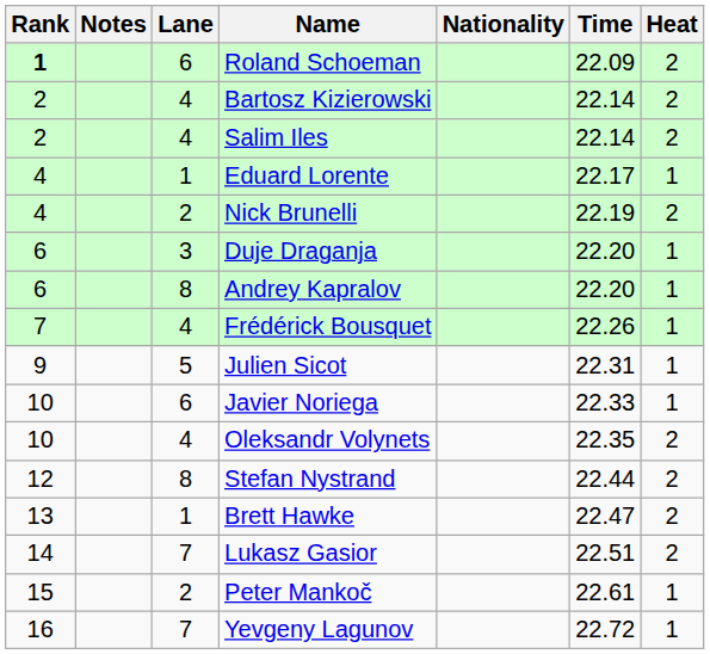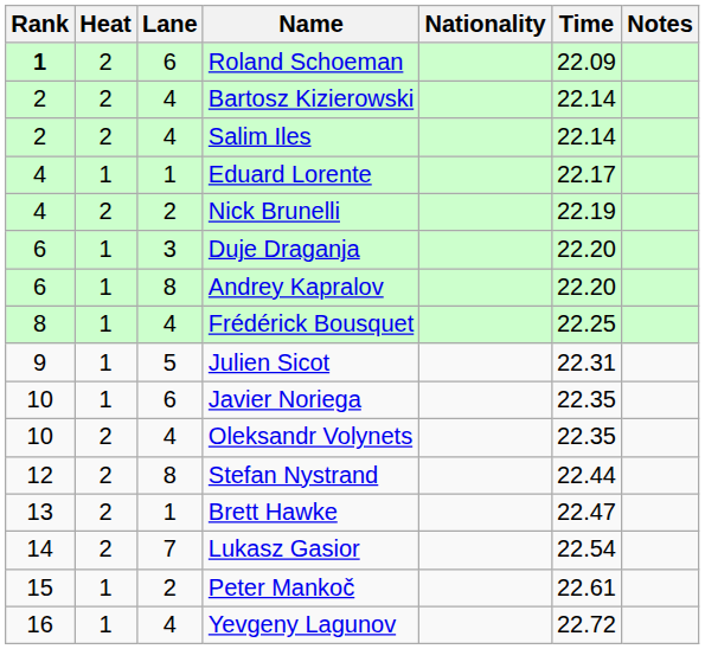 <table class="wikitable sortable" style="text-align:center">
 <tr>
 <th>Rank</th>
-<th>Notes</th>
+<th>Heat</th>
 <th>Lane</th>
 <th>Name</th>
 <th>Nationality</th>
 <th>Time</th>
-<th>Heat</th>
+<th>Notes</th>
 </tr>
 <tr bgcolor=ccffcc>
 <td><strong>1</strong></td>
-<td></td>
+<td>2</td>
 <td>6</td>
 <td align=left><a href='#'>Roland Schoeman</a></td>
 <td align=left></td>
 <td>22.09</td>
-<td>2</td>
+<td></td>
 </tr>
 <tr bgcolor=ccffcc>
 <td>2</td>
-<td></td>
+<td>2</td>
 <td>4</td>
 <td align=left><a href='#'>Bartosz Kizierowski</a></td>
 <td align=left></td>
 <td>22.14</td>
-<td>2</td>
+<td></td>
 </tr>
 <tr bgcolor=ccffcc>
 <td>2</td>
-<td></td>
+<td>2</td>
 <td>4</td>
 <td align=left><a href='#'>Salim Iles</a></td>
 <td align=left></td>
 <td>22.14</td>
-<td>2</td>
+<td></td>
 </tr>
 <tr bgcolor=ccffcc>
 <td>4</td>
-<td></td>
+<td>1</td>
 <td>1</td>
 <td align=left><a href='#'>Eduard Lorente</a></td>
 <td align=left></td>
 <td>22.17</td>
-<td>1</td>
+<td></td>
 </tr>
 <tr bgcolor=ccffcc>
 <td>4</td>
-<td></td>
+<td>2</td>
 <td>2</td>
 <td align=left><a href='#'>Nick Brunelli</a></td>
 <td align=left></td>
 <td>22.19</td>
-<td>2</td>
+<td></td>
 </tr>
 <tr bgcolor=ccffcc>
 <td>6</td>
-<td></td>
+<td>1</td>
 <td>3</td>
 <td align=left><a href='#'>Duje Draganja</a></td>
 <td align=left></td>
 <td>22.20</td>
-<td>1</td>
+<td></td>
 </tr>
 <tr bgcolor=ccffcc>
 <td>6</td>
-<td></td>
+<td>1</td>
 <td>8</td>
 <td align=left><a href='#'>Andrey Kapralov</a></td>
 <td align=left></td>
 <td>22.20</td>
-<td>1</td>
+<td></td>
 </tr>
 <tr bgcolor=ccffcc>
-<td>7</td>
-<td></td>
+<td>8</td>
+<td>1</td>
 <td>4</td>
 <td align=left><a href='#'>Frédérick Bousquet</a></td>
 <td align=left></td>
-<td>22.26</td>
-<td>1</td>
+<td>22.25</td>
+<td></td>
 </tr>
 <tr>
 <td>9</td>
-<td></td>
+<td>1</td>
 <td>5</td>
 <td align=left><a href='#'>Julien Sicot</a></td>
 <td align=left></td>
 <td>22.31</td>
-<td>1</td>
+<td></td>
 </tr>
 <tr>
 <td>10</td>
-<td></td>
+<td>1</td>
 <td>6</td>
 <td align=left><a href='#'>Javier Noriega</a></td>
 <td align=left></td>
-<td>22.33</td>
-<td>1</td>
+<td>22.35</td>
+<td></td>
 </tr>
 <tr>
 <td>10</td>
-<td></td>
+<td>2</td>
 <td>4</td>
 <td align=left><a href='#'>Oleksandr Volynets</a></td>
 <td align=left></td>
 <td>22.35</td>
-<td>2</td>
+<td></td>
 </tr>
 <tr>
 <td>12</td>
-<td></td>
+<td>2</td>
 <td>8</td>
 <td align=left><a href='#'>Stefan Nystrand</a></td>
 <td align=left></td>
 <td>22.44</td>
-<td>2</td>
+<td></td>
 </tr>
 <tr>
 <td>13</td>
-<td></td>
+<td>2</td>
 <td>1</td>
 <td align=left><a href='#'>Brett Hawke</a></td>
 <td align=left></td>
 <td>22.47</td>
-<td>2</td>
+<td></td>
 </tr>
 <tr>
 <td>14</td>
-<td></td>
+<td>2</td>
 <td>7</td>
 <td align=left><a href='#'>Lukasz Gasior</a></td>
 <td align=left></td>
-<td>22.51</td>
-<td>2</td>
+<td>22.54</td>
+<td></td>
 </tr>
 <tr>
 <td>15</td>
-<td></td>
+<td>1</td>
 <td>2</td>
 <td align=left><a href='#'>Peter Mankoč</a></td>
 <td align=left></td>
 <td>22.61</td>
-<td>1</td>
+<td></td>
 </tr>
 <tr>
 <td>16</td>
-<td></td>
-<td>7</td>
+<td>1</td>
+<td>4</td>
 <td align=left><a href='#'>Yevgeny Lagunov</a></td>
 <td align=left></td>
 <td>22.72</td>
-<td>1</td>
+<td></td>
 </tr>
 </table>
